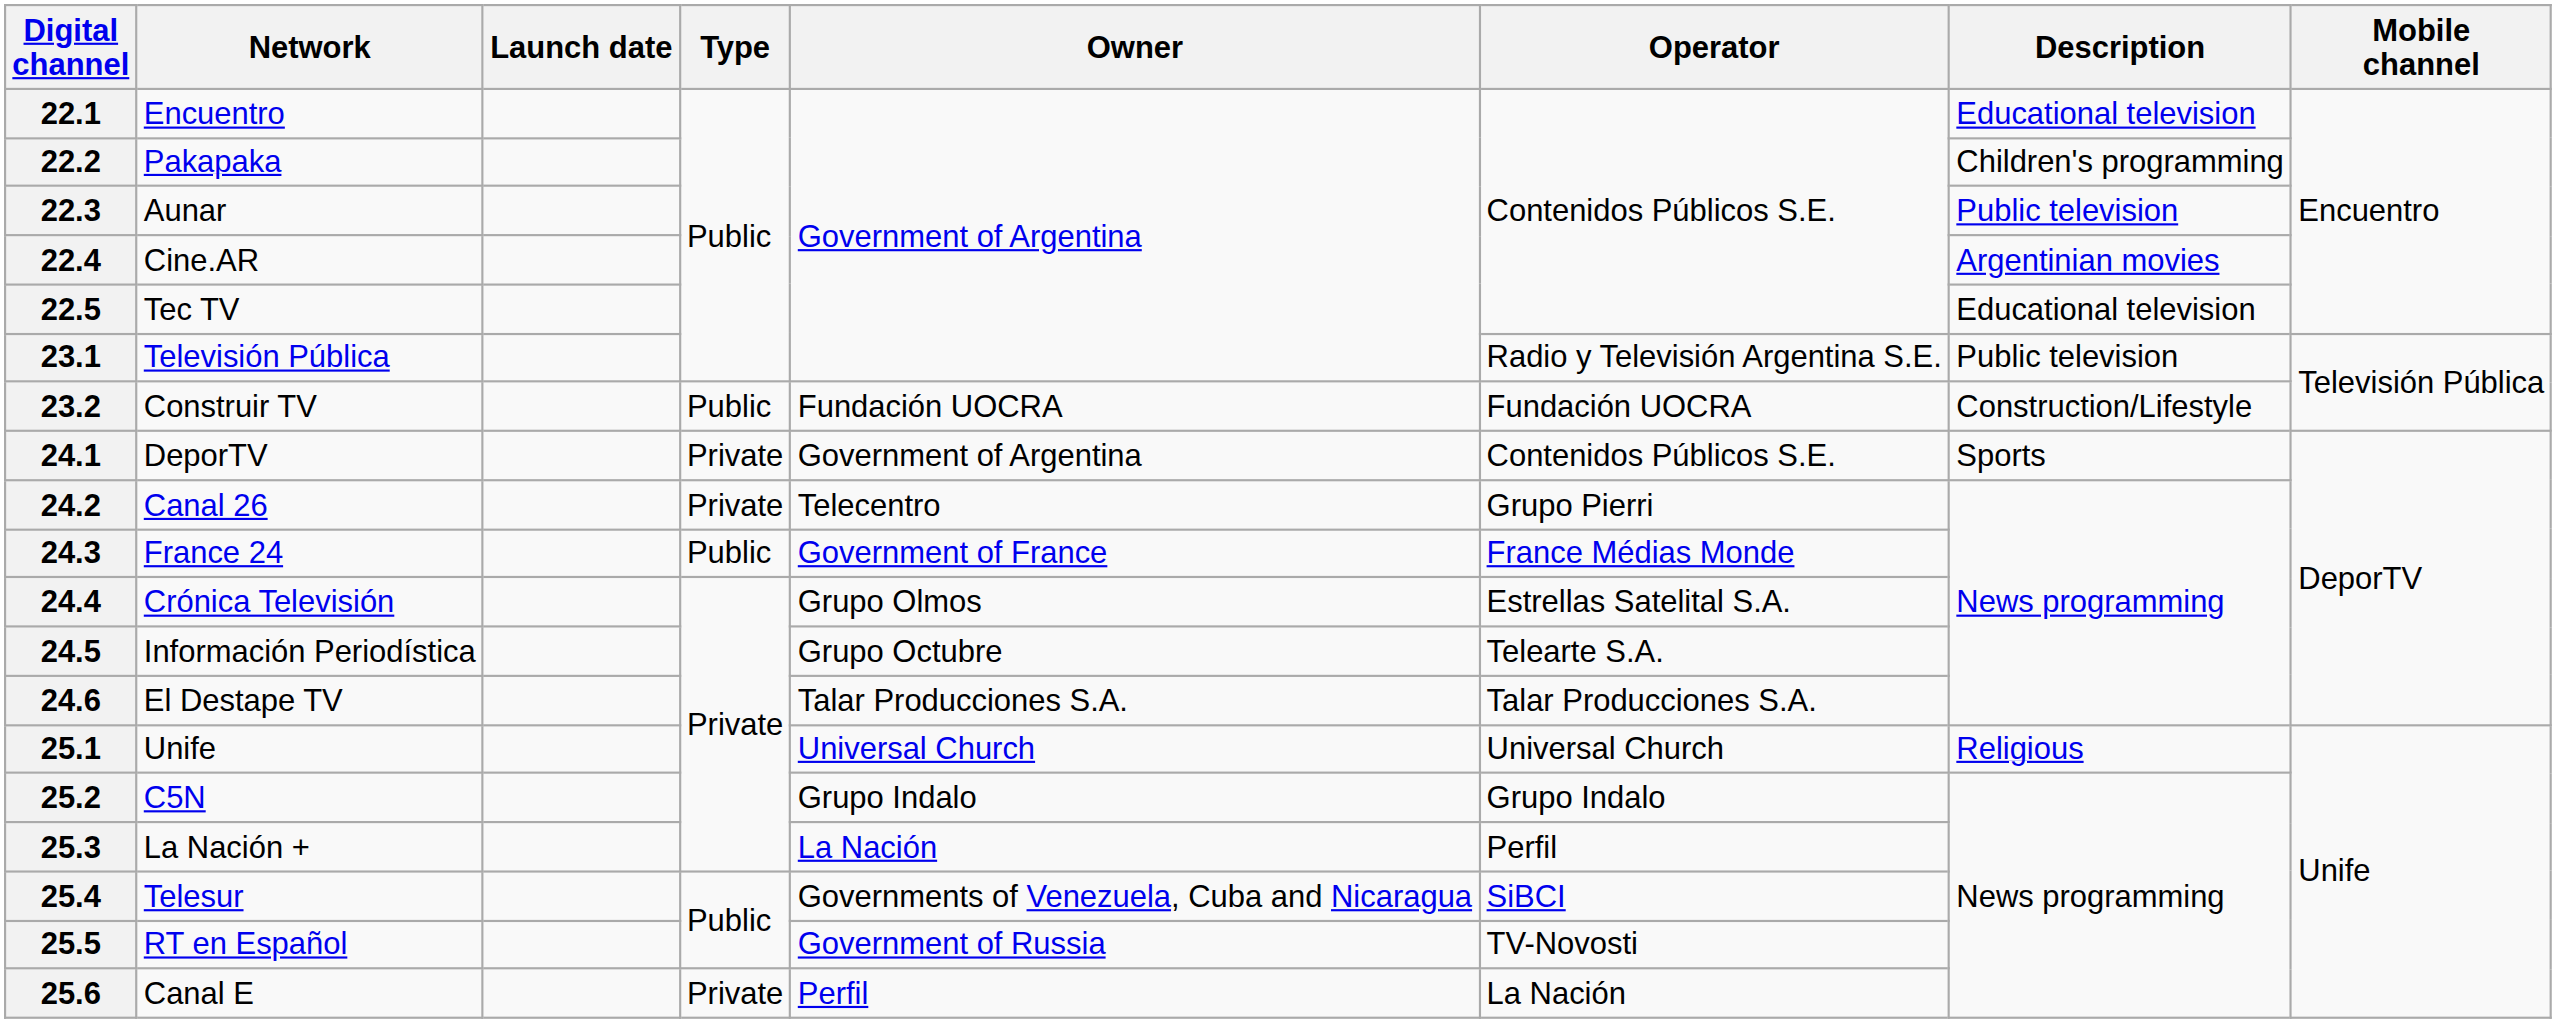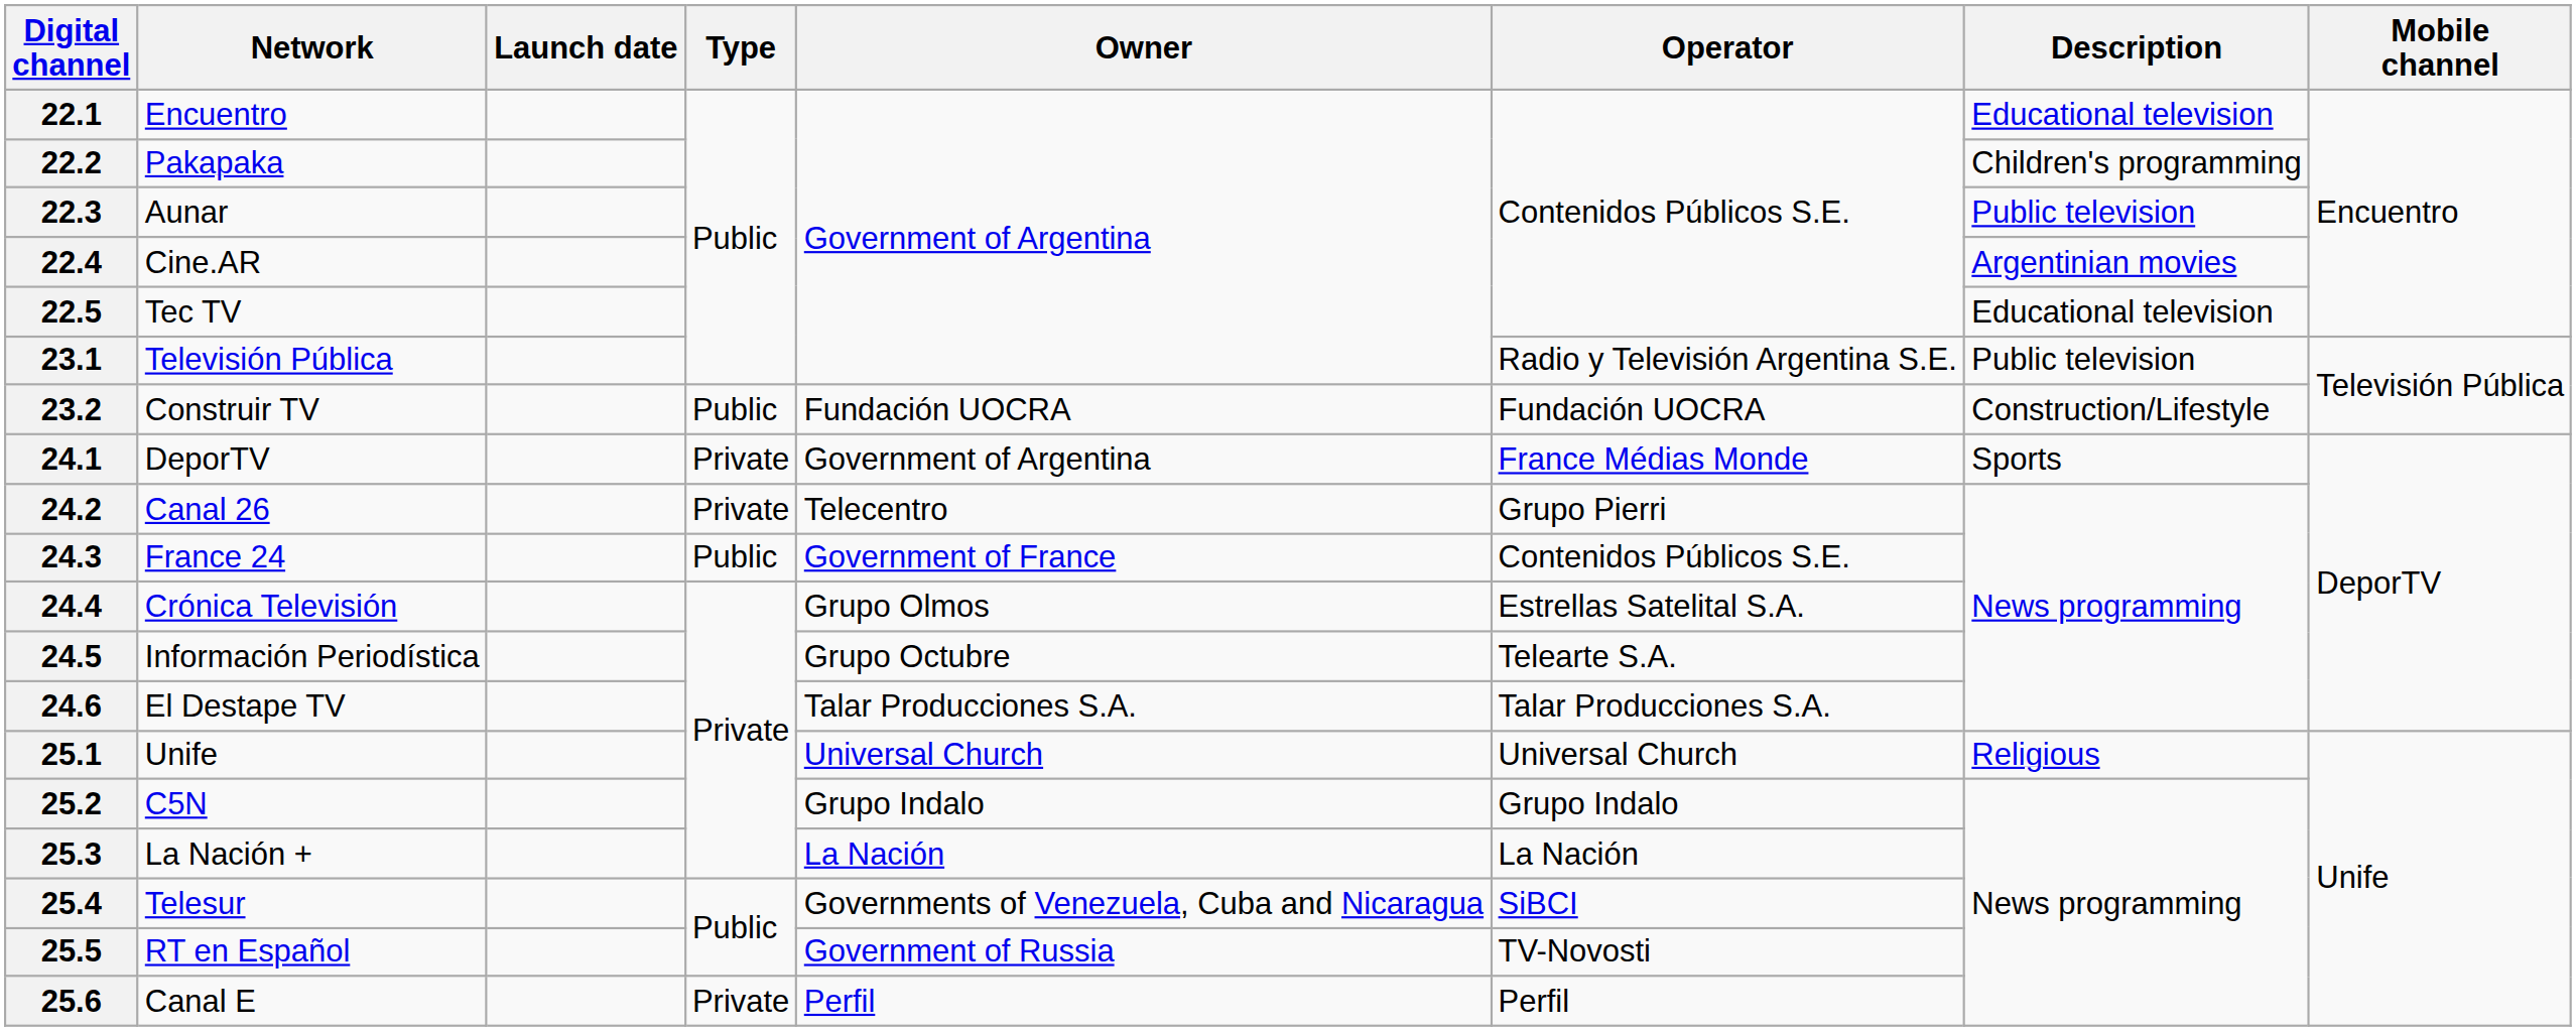 <table class="wikitable sortable" style="font-size: 90%;">
 <tr>
 <th><a href='#'>Digital<br>channel</a></th>
 <th>Network</th>
 <th>Launch date</th>
 <th>Type</th>
 <th>Owner</th>
 <th>Operator</th>
 <th>Description</th>
 <th>Mobile<br>channel</th>
 </tr>
 <tr>
 <th>22.1</th>
 <td><a href='#'>Encuentro</a></td>
 <td></td>
 <td rowspan="6">Public</td>
 <td rowspan="6"><a href='#'>Government of Argentina</a></td>
 <td rowspan="5">Contenidos Públicos S.E.</td>
 <td><a href='#'>Educational television</a></td>
 <td rowspan="5">Encuentro</td>
 </tr>
 <tr>
 <th>22.2</th>
 <td><a href='#'>Pakapaka</a></td>
 <td></td>
 <td>Children's programming</td>
 </tr>
 <tr>
 <th>22.3</th>
 <td>Aunar</td>
 <td></td>
 <td><a href='#'>Public television</a></td>
 </tr>
 <tr>
 <th>22.4</th>
 <td>Cine.AR</td>
 <td></td>
 <td><a href='#'>Argentinian movies</a></td>
 </tr>
 <tr>
 <th>22.5</th>
 <td>Tec TV</td>
 <td></td>
 <td>Educational television</td>
 </tr>
 <tr>
 <th>23.1</th>
 <td><a href='#'>Televisión Pública</a></td>
 <td></td>
 <td>Radio y Televisión Argentina S.E.</td>
 <td>Public television</td>
 <td rowspan="2">Televisión Pública</td>
 </tr>
 <tr>
 <th>23.2</th>
 <td>Construir TV</td>
 <td></td>
 <td>Public</td>
 <td>Fundación UOCRA</td>
 <td>Fundación UOCRA</td>
 <td>Construction/Lifestyle</td>
 </tr>
 <tr>
 <th>24.1</th>
 <td>DeporTV</td>
 <td></td>
 <td>Private</td>
 <td>Government of Argentina</td>
-<td>Contenidos Públicos S.E.</td>
+<td><a href='#'>France Médias Monde</a></td>
 <td>Sports</td>
 <td rowspan="6">DeporTV</td>
 </tr>
 <tr>
 <th>24.2</th>
 <td><a href='#'>Canal 26</a></td>
 <td></td>
 <td>Private</td>
 <td>Telecentro</td>
 <td>Grupo Pierri</td>
 <td rowspan="5"><a href='#'>News programming</a></td>
 </tr>
 <tr>
 <th>24.3</th>
 <td><a href='#'>France 24</a></td>
 <td></td>
 <td>Public</td>
 <td><a href='#'>Government of France</a></td>
-<td><a href='#'>France Médias Monde</a></td>
+<td>Contenidos Públicos S.E.</td>
 </tr>
 <tr>
 <th>24.4</th>
 <td><a href='#'>Crónica Televisión</a></td>
 <td></td>
 <td rowspan="6">Private</td>
 <td>Grupo Olmos</td>
 <td>Estrellas Satelital S.A.</td>
 </tr>
 <tr>
 <th>24.5</th>
 <td>Información Periodística</td>
 <td></td>
 <td>Grupo Octubre</td>
 <td>Telearte S.A.</td>
 </tr>
 <tr>
 <th>24.6</th>
 <td>El Destape TV</td>
 <td></td>
 <td>Talar Producciones S.A.</td>
 <td>Talar Producciones S.A.</td>
 </tr>
 <tr>
 <th>25.1</th>
 <td>Unife</td>
 <td></td>
 <td><a href='#'>Universal Church</a></td>
 <td>Universal Church</td>
 <td><a href='#'>Religious</a></td>
 <td rowspan="6">Unife</td>
 </tr>
 <tr>
 <th>25.2</th>
 <td><a href='#'>C5N</a></td>
 <td></td>
 <td>Grupo Indalo</td>
 <td>Grupo Indalo</td>
 <td rowspan="5">News programming</td>
 </tr>
 <tr>
 <th>25.3</th>
 <td>La Nación +</td>
 <td></td>
 <td><a href='#'>La Nación</a></td>
-<td>Perfil</td>
+<td>La Nación</td>
 </tr>
 <tr>
 <th>25.4</th>
 <td><a href='#'>Telesur</a></td>
 <td></td>
 <td rowspan="2">Public</td>
 <td>Governments of <a href='#'>Venezuela</a>, Cuba and <a href='#'>Nicaragua</a></td>
 <td><a href='#'>SiBCI</a></td>
 </tr>
 <tr>
 <th>25.5</th>
 <td><a href='#'>RT en Español</a></td>
 <td></td>
 <td><a href='#'>Government of Russia</a></td>
 <td>TV-Novosti</td>
 </tr>
 <tr>
 <th>25.6</th>
 <td>Canal E</td>
 <td></td>
 <td>Private</td>
 <td><a href='#'>Perfil</a></td>
-<td>La Nación</td>
+<td>Perfil</td>
 </tr>
 </table>
